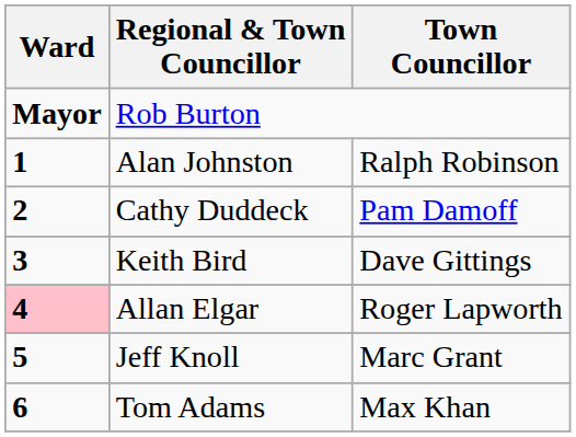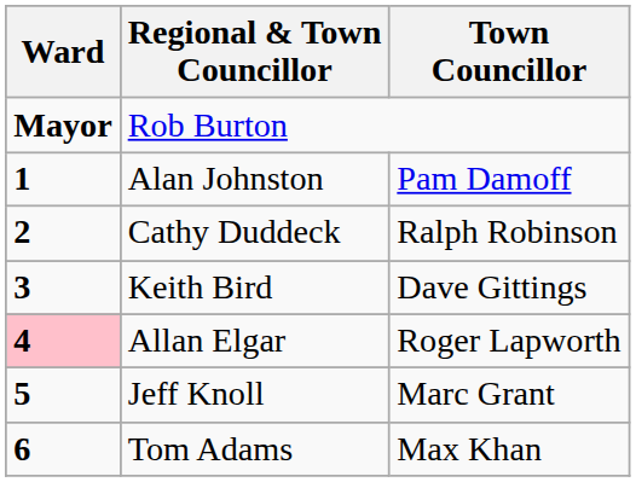 <table class="wikitable">
 <tr>
 <th>Ward</th>
 <th>Regional & Town<br>Councillor</th>
 <th>Town<br>Councillor</th>
 </tr>
 <tr>
 <td><strong>Mayor</strong></td>
 <td colspan=2><a href='#'>Rob Burton</a></td>
 </tr>
 <tr>
 <td><strong>1</strong></td>
 <td>Alan Johnston</td>
-<td>Ralph Robinson</td>
+<td><a href='#'>Pam Damoff</a></td>
 </tr>
 <tr>
 <td><strong>2</strong></td>
 <td>Cathy Duddeck</td>
-<td><a href='#'>Pam Damoff</a></td>
+<td>Ralph Robinson</td>
 </tr>
 <tr>
 <td><strong>3</strong></td>
 <td>Keith Bird</td>
 <td>Dave Gittings</td>
 </tr>
 <tr>
 <td style="background: pink;"><strong>4</strong></td>
 <td>Allan Elgar</td>
 <td>Roger Lapworth</td>
 </tr>
 <tr>
 <td><strong>5</strong></td>
 <td>Jeff Knoll</td>
 <td>Marc Grant</td>
 </tr>
 <tr>
 <td><strong>6</strong></td>
 <td>Tom Adams</td>
 <td>Max Khan</td>
 </tr>
 </table>
